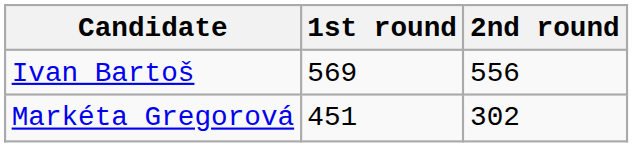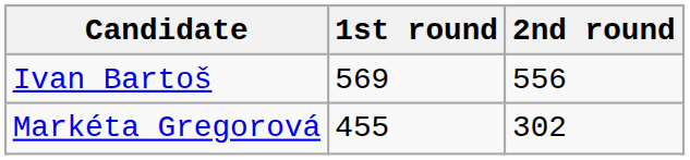 <table class="wikitable">
 <tr>
 <th>Candidate</th>
 <th>1st round</th>
 <th>2nd round</th>
 </tr>
 <tr>
 <td><a href='#'>Ivan Bartoš</a></td>
 <td>569</td>
 <td>556</td>
 </tr>
 <tr>
 <td><a href='#'>Markéta Gregorová</a></td>
-<td>451</td>
+<td>455</td>
 <td>302</td>
 </tr>
 </table>
